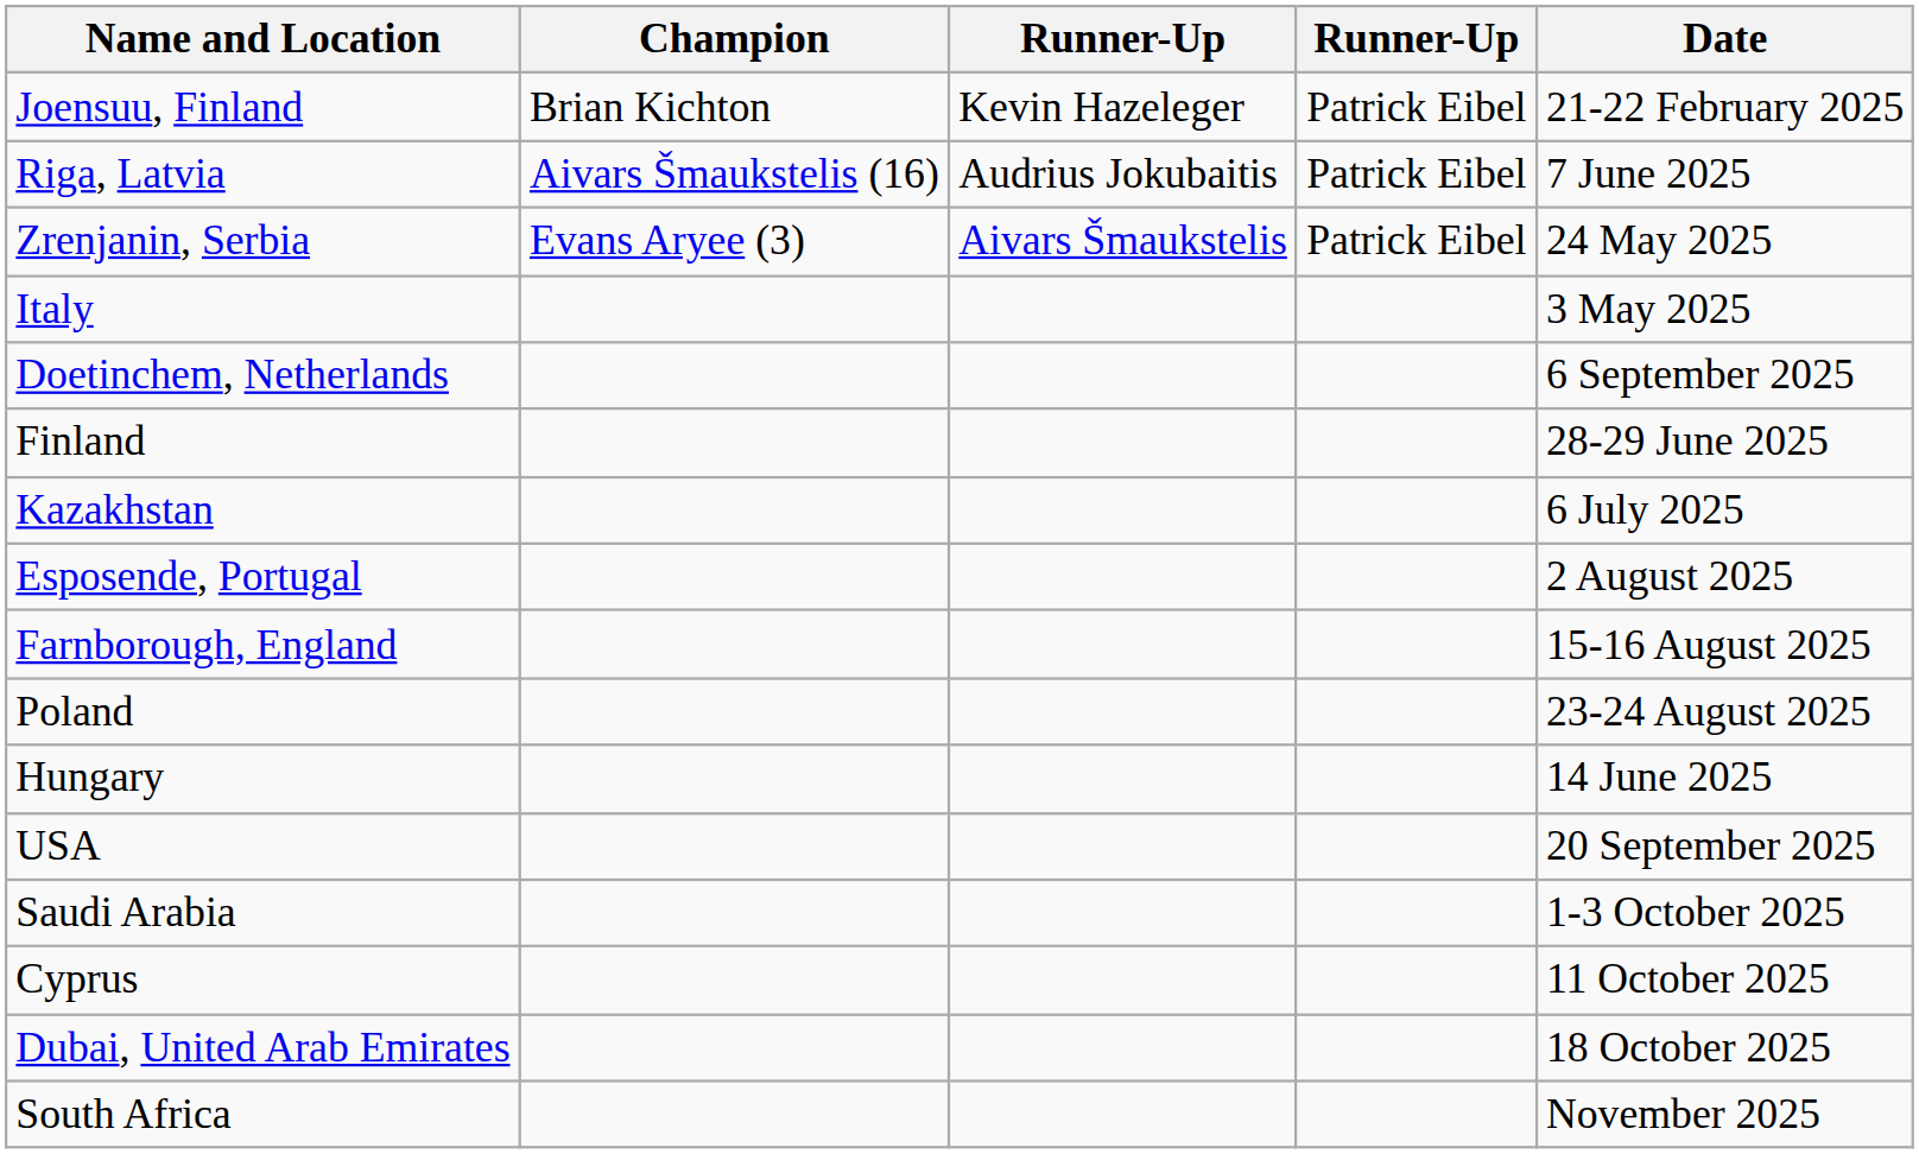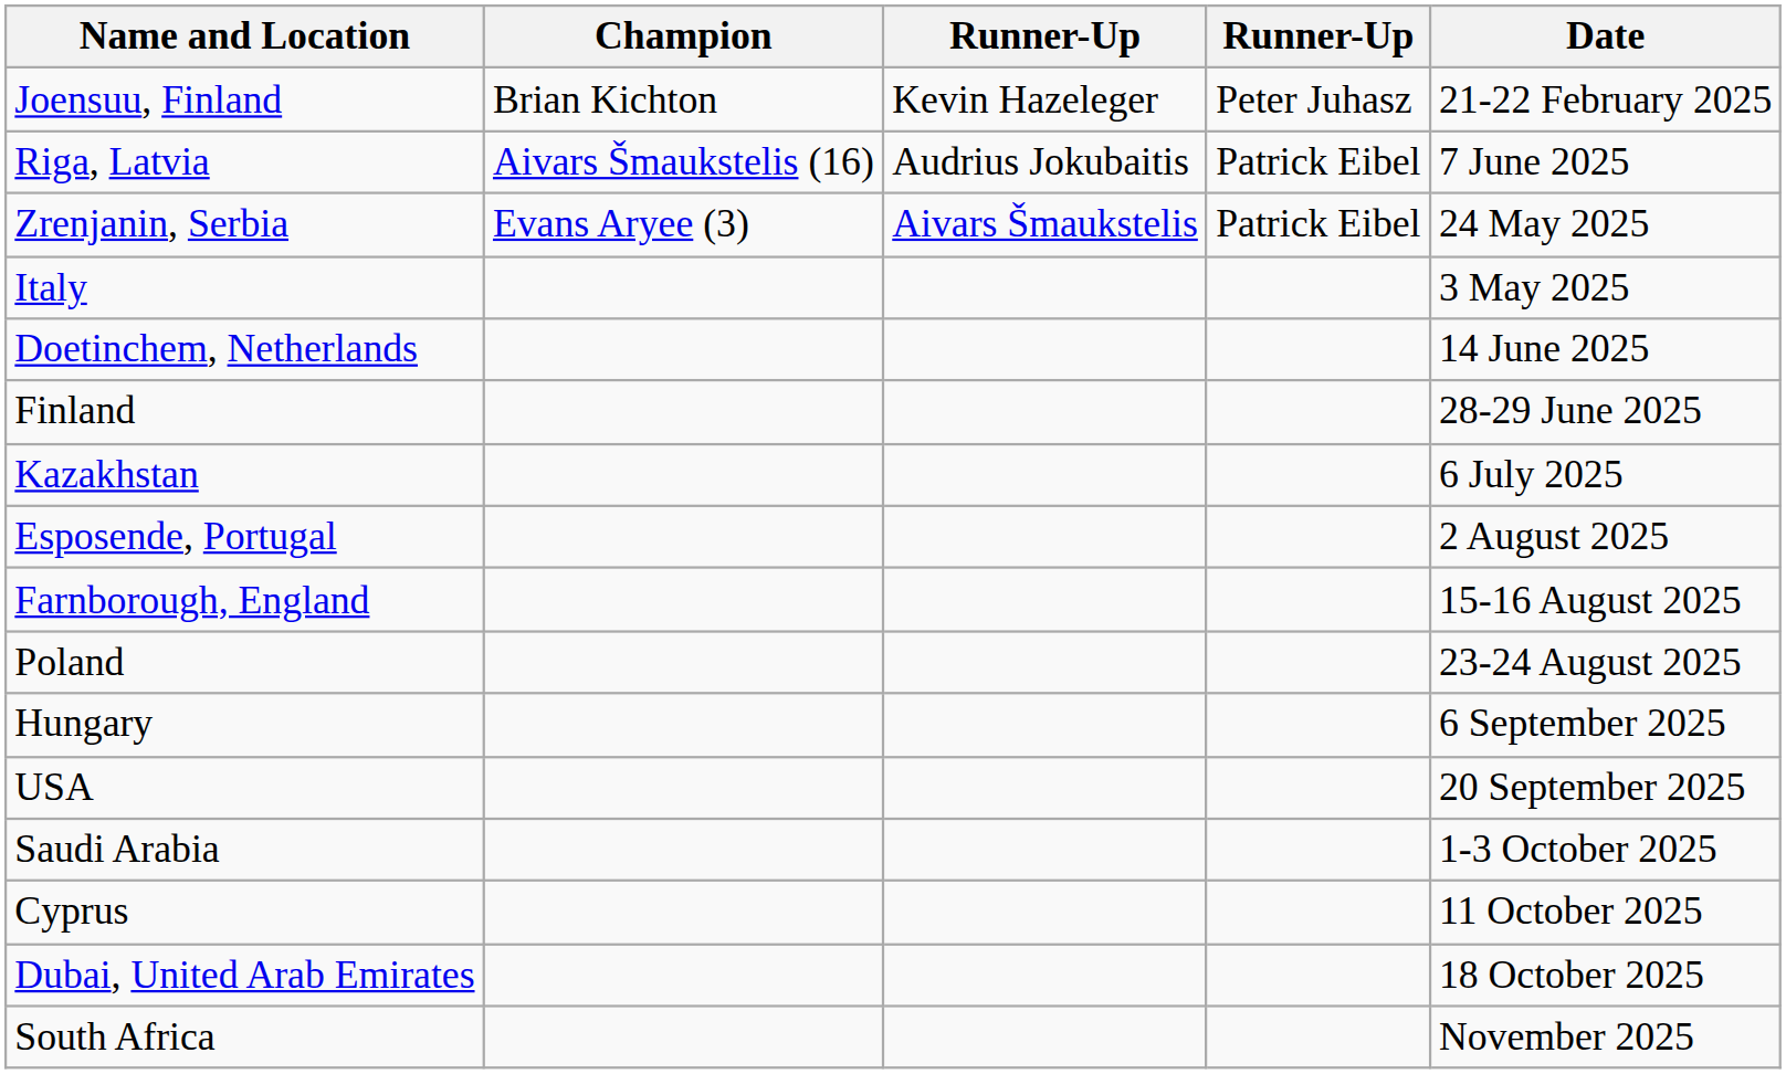 <table class="wikitable">
 <tr>
 <th scope="col">Name and Location</th>
 <th scope="col">Champion</th>
 <th scope="col">Runner-Up</th>
 <th scope="col">Runner-Up</th>
 <th scope="col">Date</th>
 </tr>
 <tr>
 <td> <a href='#'>Joensuu</a>, <a href='#'>Finland</a><br></td>
 <td> Brian Kichton</td>
 <td> Kevin Hazeleger</td>
-<td> Patrick Eibel</td>
+<td> Peter Juhasz</td>
 <td>21-22 February 2025</td>
 </tr>
 <tr>
 <td> <a href='#'>Riga</a>, <a href='#'>Latvia</a><br></td>
 <td> <a href='#'>Aivars Šmaukstelis</a> (16)</td>
 <td> Audrius Jokubaitis</td>
 <td> Patrick Eibel</td>
 <td>7 June 2025</td>
 </tr>
 <tr>
 <td> <a href='#'>Zrenjanin</a>, <a href='#'>Serbia</a><br></td>
 <td> <a href='#'>Evans Aryee</a> (3)</td>
 <td> <a href='#'>Aivars Šmaukstelis</a></td>
 <td> Patrick Eibel</td>
 <td>24 May 2025</td>
 </tr>
 <tr>
 <td> <a href='#'>Italy</a><br></td>
 <td></td>
 <td></td>
 <td></td>
 <td>3 May 2025</td>
 </tr>
 <tr>
 <td> <a href='#'>Doetinchem</a>, <a href='#'>Netherlands</a><br></td>
 <td></td>
 <td></td>
 <td></td>
-<td>6 September 2025</td>
+<td>14 June 2025</td>
 </tr>
 <tr>
 <td> Finland<br></td>
 <td></td>
 <td></td>
 <td></td>
 <td>28-29 June 2025</td>
 </tr>
 <tr>
 <td> <a href='#'>Kazakhstan</a><br></td>
 <td></td>
 <td></td>
 <td></td>
 <td>6 July 2025</td>
 </tr>
 <tr>
 <td> <a href='#'>Esposende</a>, <a href='#'>Portugal</a><br></td>
 <td></td>
 <td></td>
 <td></td>
 <td>2 August 2025</td>
 </tr>
 <tr>
 <td> <a href='#'>Farnborough, England</a><br></td>
 <td></td>
 <td></td>
 <td></td>
 <td>15-16 August 2025</td>
 </tr>
 <tr>
 <td> Poland<br></td>
 <td></td>
 <td></td>
 <td></td>
 <td>23-24 August 2025</td>
 </tr>
 <tr>
 <td> Hungary<br></td>
 <td></td>
 <td></td>
 <td></td>
-<td>14 June 2025</td>
+<td>6 September 2025</td>
 </tr>
 <tr>
 <td> USA<br></td>
 <td></td>
 <td></td>
 <td></td>
 <td>20 September 2025</td>
 </tr>
 <tr>
 <td> Saudi Arabia<br></td>
 <td></td>
 <td></td>
 <td></td>
 <td>1-3 October 2025</td>
 </tr>
 <tr>
 <td> Cyprus<br></td>
 <td></td>
 <td></td>
 <td></td>
 <td>11 October 2025</td>
 </tr>
 <tr>
 <td> <a href='#'>Dubai</a>, <a href='#'>United Arab Emirates</a><br></td>
 <td></td>
 <td></td>
 <td></td>
 <td>18 October 2025</td>
 </tr>
 <tr>
 <td> South Africa<br></td>
 <td></td>
 <td></td>
 <td></td>
 <td>November 2025</td>
 </tr>
 </table>
